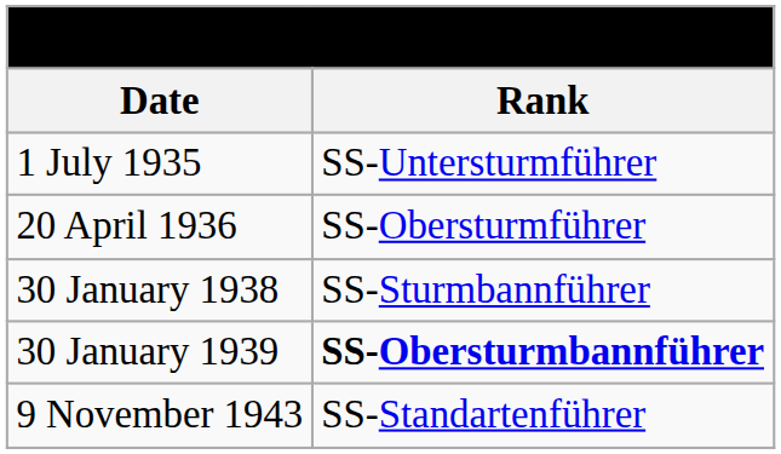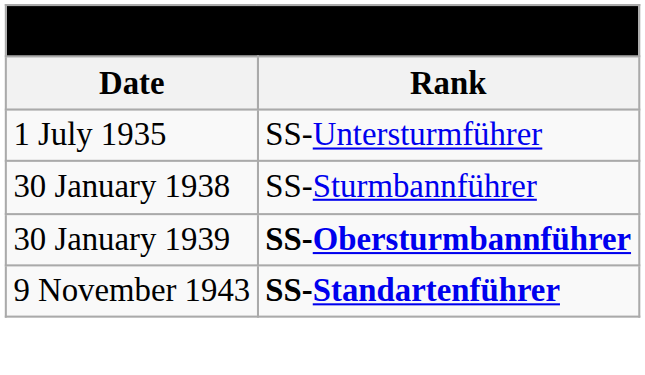 <table class="wikitable" align="center" style="margin: 1em; margin-top: 0;">
 <tr>
 <th style="background:#000000;" colspan="2"><span>Kaindl's Military Promotions</span></th>
 </tr>
 <tr bgcolor="silver">
 <th>Date</th>
 <th>Rank</th>
 </tr>
 <tr>
 <td>1 July 1935</td>
 <td>SS-<a href='#'>Untersturmführer</a></td>
 </tr>
 <tr>
-<td>20 April 1936</td>
-<td>SS-<a href='#'>Obersturmführer</a></td>
-</tr>
-<tr>
 <td>30 January 1938</td>
 <td>SS-<a href='#'>Sturmbannführer</a></td>
 </tr>
 <tr>
 <td>30 January 1939</td>
 <td><strong>SS-<a href='#'>Obersturmbannführer</a></strong></td>
 </tr>
 <tr>
 <td>9 November 1943</td>
-<td>SS-<a href='#'>Standartenführer</a></td>
+<td><strong>SS-<a href='#'>Standartenführer</a></strong></td>
 </tr>
 </table>
